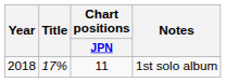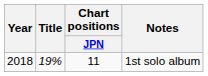 <table class="wikitable">
 <tr>
 <th rowspan="2">Year</th>
 <th rowspan="2">Title</th>
 <th>Chart positions</th>
 <th rowspan="2">Notes</th>
 </tr>
 <tr>
 <th scope="col" style="width:2.5em;font-size:90%;"><a href='#'>JPN</a><br></th>
 </tr>
 <tr>
 <td>2018</td>
-<td><em>17%</em></td>
+<td><em>19%</em></td>
 <td style="text-align:center;">11</td>
 <td>1st solo album</td>
 </tr>
 </table>
